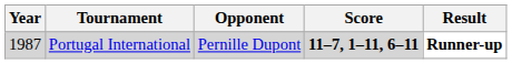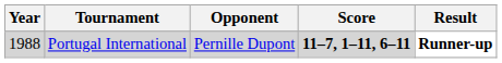 <table class="sortable wikitable" style="font-size: 90%;">
 <tr>
 <th>Year</th>
 <th>Tournament</th>
 <th>Opponent</th>
 <th>Score</th>
 <th>Result</th>
 </tr>
 <tr style="background:#D5D5D5">
-<td align="center">1987</td>
+<td align="center">1988</td>
 <td align="left"><a href='#'>Portugal International</a></td>
 <td align="left"> <a href='#'>Pernille Dupont</a></td>
 <td align="left"><strong>11–7, 1–11, 6–11</strong></td>
 <td style="text-align:left; background:white"> <strong>Runner-up</strong></td>
 </tr>
 </table>
